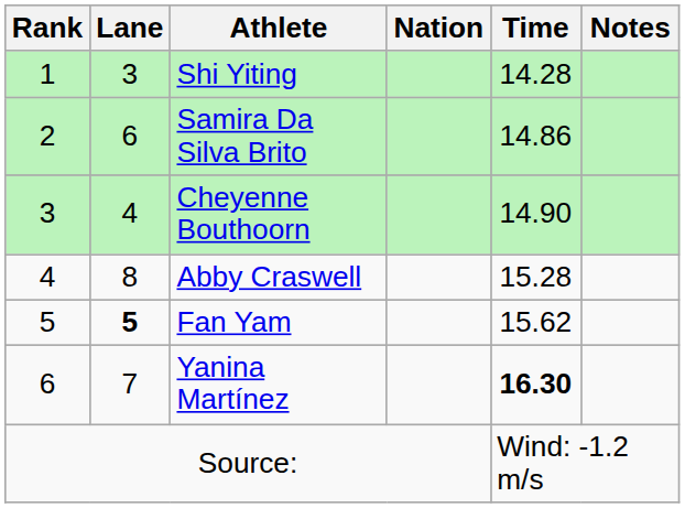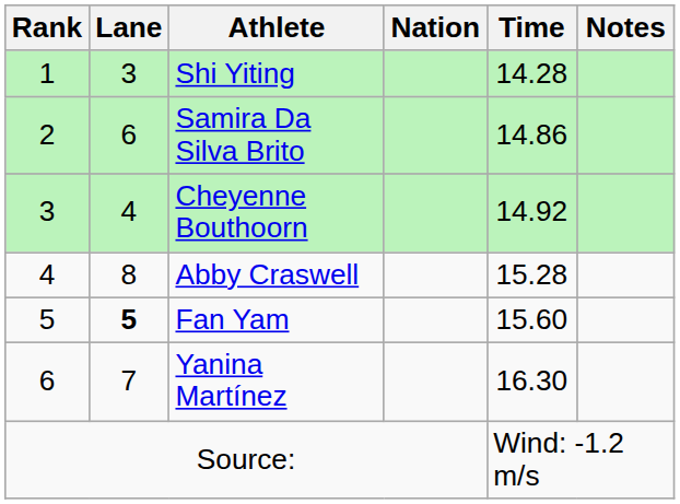 <table class="wikitable sortable" style="text-align:center;width: 60%;">
 <tr>
 <th scope="col" style="width: 10px;">Rank</th>
 <th scope="col" style="width: 10px;">Lane</th>
 <th scope="col">Athlete</th>
 <th scope="col">Nation</th>
 <th scope="col">Time</th>
 <th scope="col">Notes</th>
 </tr>
 <tr bgcolor=bbf3bb>
 <td>1</td>
 <td>3</td>
 <td align=left><a href='#'>Shi Yiting</a></td>
 <td align=left></td>
 <td>14.28</td>
 <td></td>
 </tr>
 <tr bgcolor=bbf3bb>
 <td>2</td>
 <td>6</td>
 <td align=left><a href='#'>Samira Da Silva Brito</a></td>
 <td align=left></td>
 <td>14.86</td>
 <td></td>
 </tr>
 <tr bgcolor=bbf3bb>
 <td>3</td>
 <td>4</td>
 <td align=left><a href='#'>Cheyenne Bouthoorn</a></td>
 <td align=left></td>
-<td>14.90</td>
+<td>14.92</td>
 <td></td>
 </tr>
 <tr>
 <td>4</td>
 <td>8</td>
 <td align=left><a href='#'>Abby Craswell</a></td>
 <td align=left></td>
 <td>15.28</td>
 <td></td>
 </tr>
 <tr>
 <td>5</td>
 <td><strong>5</strong></td>
 <td align=left><a href='#'>Fan Yam</a></td>
 <td align=left></td>
-<td>15.62</td>
+<td>15.60</td>
 <td></td>
 </tr>
 <tr>
 <td>6</td>
 <td>7</td>
 <td align=left><a href='#'>Yanina Martínez</a></td>
 <td align=left></td>
-<td><strong>16.30</strong></td>
+<td>16.30</td>
 <td></td>
 </tr>
 <tr class="sortbottom">
 <td colspan="4">Source:</td>
 <td colspan="2" style="text-align:left;">Wind: -1.2 m/s</td>
 </tr>
 </table>
